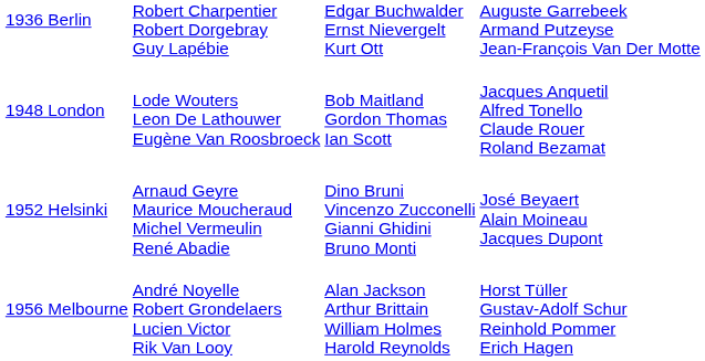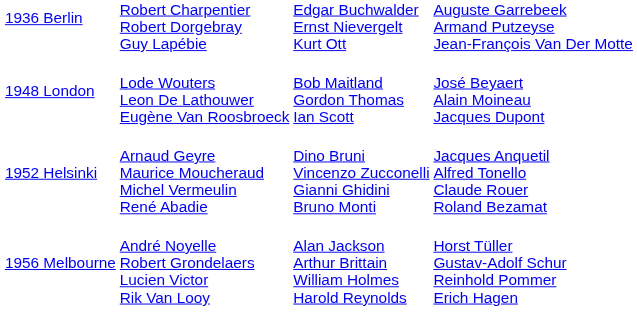 <table>
 <tr>
 <td><a href='#'>1936 Berlin</a><br></td>
 <td><br><a href='#'>Robert Charpentier</a><br><a href='#'>Robert Dorgebray</a><br><a href='#'>Guy Lapébie</a></td>
 <td><br><a href='#'>Edgar Buchwalder</a><br><a href='#'>Ernst Nievergelt</a><br><a href='#'>Kurt Ott</a></td>
 <td><br><a href='#'>Auguste Garrebeek</a><br><a href='#'>Armand Putzeyse</a><br><a href='#'>Jean-François Van Der Motte</a></td>
 </tr>
 <tr>
 <td><a href='#'>1948 London</a><br></td>
 <td><br><a href='#'>Lode Wouters</a><br><a href='#'>Leon De Lathouwer</a><br><a href='#'>Eugène Van Roosbroeck</a></td>
 <td><br><a href='#'>Bob Maitland</a><br><a href='#'>Gordon Thomas</a><br><a href='#'>Ian Scott</a></td>
-<td><br><a href='#'>Jacques Anquetil</a><br><a href='#'>Alfred Tonello</a><br><a href='#'>Claude Rouer</a><br><a href='#'>Roland Bezamat</a></td>
+<td><br><a href='#'>José Beyaert</a><br><a href='#'>Alain Moineau</a><br><a href='#'>Jacques Dupont</a></td>
 </tr>
 <tr>
 <td><a href='#'>1952 Helsinki</a><br></td>
 <td><br><a href='#'>Arnaud Geyre</a><br><a href='#'>Maurice Moucheraud</a><br><a href='#'>Michel Vermeulin</a><br><a href='#'>René Abadie</a></td>
 <td><br><a href='#'>Dino Bruni</a><br><a href='#'>Vincenzo Zucconelli</a><br><a href='#'>Gianni Ghidini</a><br><a href='#'>Bruno Monti</a></td>
-<td><br><a href='#'>José Beyaert</a><br><a href='#'>Alain Moineau</a><br><a href='#'>Jacques Dupont</a></td>
+<td><br><a href='#'>Jacques Anquetil</a><br><a href='#'>Alfred Tonello</a><br><a href='#'>Claude Rouer</a><br><a href='#'>Roland Bezamat</a></td>
 </tr>
 <tr>
 <td><a href='#'>1956 Melbourne</a><br></td>
 <td><br><a href='#'>André Noyelle</a><br><a href='#'>Robert Grondelaers</a><br><a href='#'>Lucien Victor</a><br><a href='#'>Rik Van Looy</a></td>
 <td><br><a href='#'>Alan Jackson</a><br><a href='#'>Arthur Brittain</a><br><a href='#'>William Holmes</a><br><a href='#'>Harold Reynolds</a></td>
 <td><br><a href='#'>Horst Tüller</a><br><a href='#'>Gustav-Adolf Schur</a><br><a href='#'>Reinhold Pommer</a><br><a href='#'>Erich Hagen</a></td>
 </tr>
 </table>
